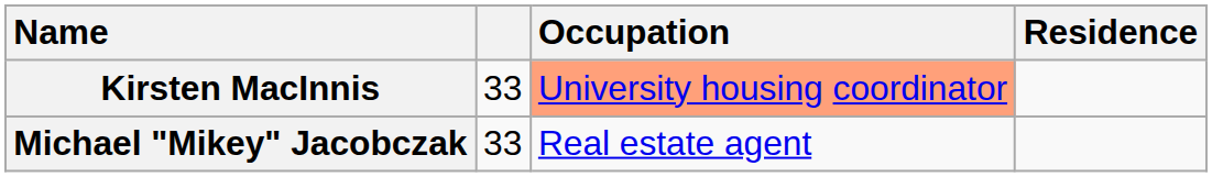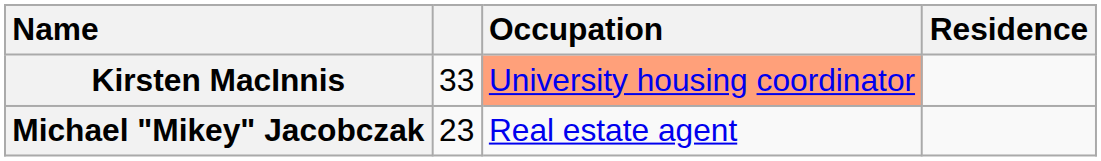 <table class="wikitable sortable">
 <tr>
 <th style="text-align:left">Name</th>
 <th style="text-align:left"></th>
 <th style="text-align:left">Occupation</th>
 <th style="text-align:left">Residence</th>
 </tr>
 <tr>
 <th>Kirsten MacInnis</th>
 <td>33</td>
 <td style="background: lightsalmon;"><a href='#'>University housing</a> <a href='#'>coordinator</a></td>
 <td></td>
 </tr>
 <tr>
 <th>Michael "Mikey" Jacobczak</th>
-<td>33</td>
+<td>23</td>
 <td><a href='#'>Real estate agent</a></td>
 <td></td>
 </tr>
 </table>
